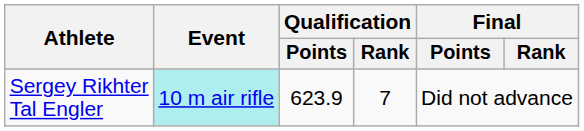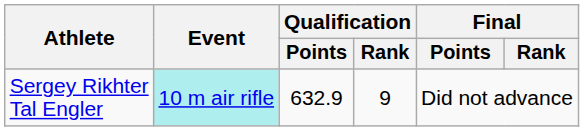 <table class="wikitable" style="font-size:90%">
 <tr>
 <th rowspan="2">Athlete</th>
 <th rowspan="2">Event</th>
 <th colspan=2>Qualification</th>
 <th colspan=2>Final</th>
 </tr>
 <tr style="font-size:95%">
 <th>Points</th>
 <th>Rank</th>
 <th>Points</th>
 <th>Rank</th>
 </tr>
 <tr align=center>
 <td align=left><a href='#'>Sergey Rikhter</a><br><a href='#'>Tal Engler</a></td>
 <td align=left style="background: paleturquoise;"><a href='#'>10 m air rifle</a></td>
-<td>623.9</td>
-<td>7</td>
+<td>632.9</td>
+<td>9</td>
 <td colspan=2>Did not advance</td>
 </tr>
 </table>
